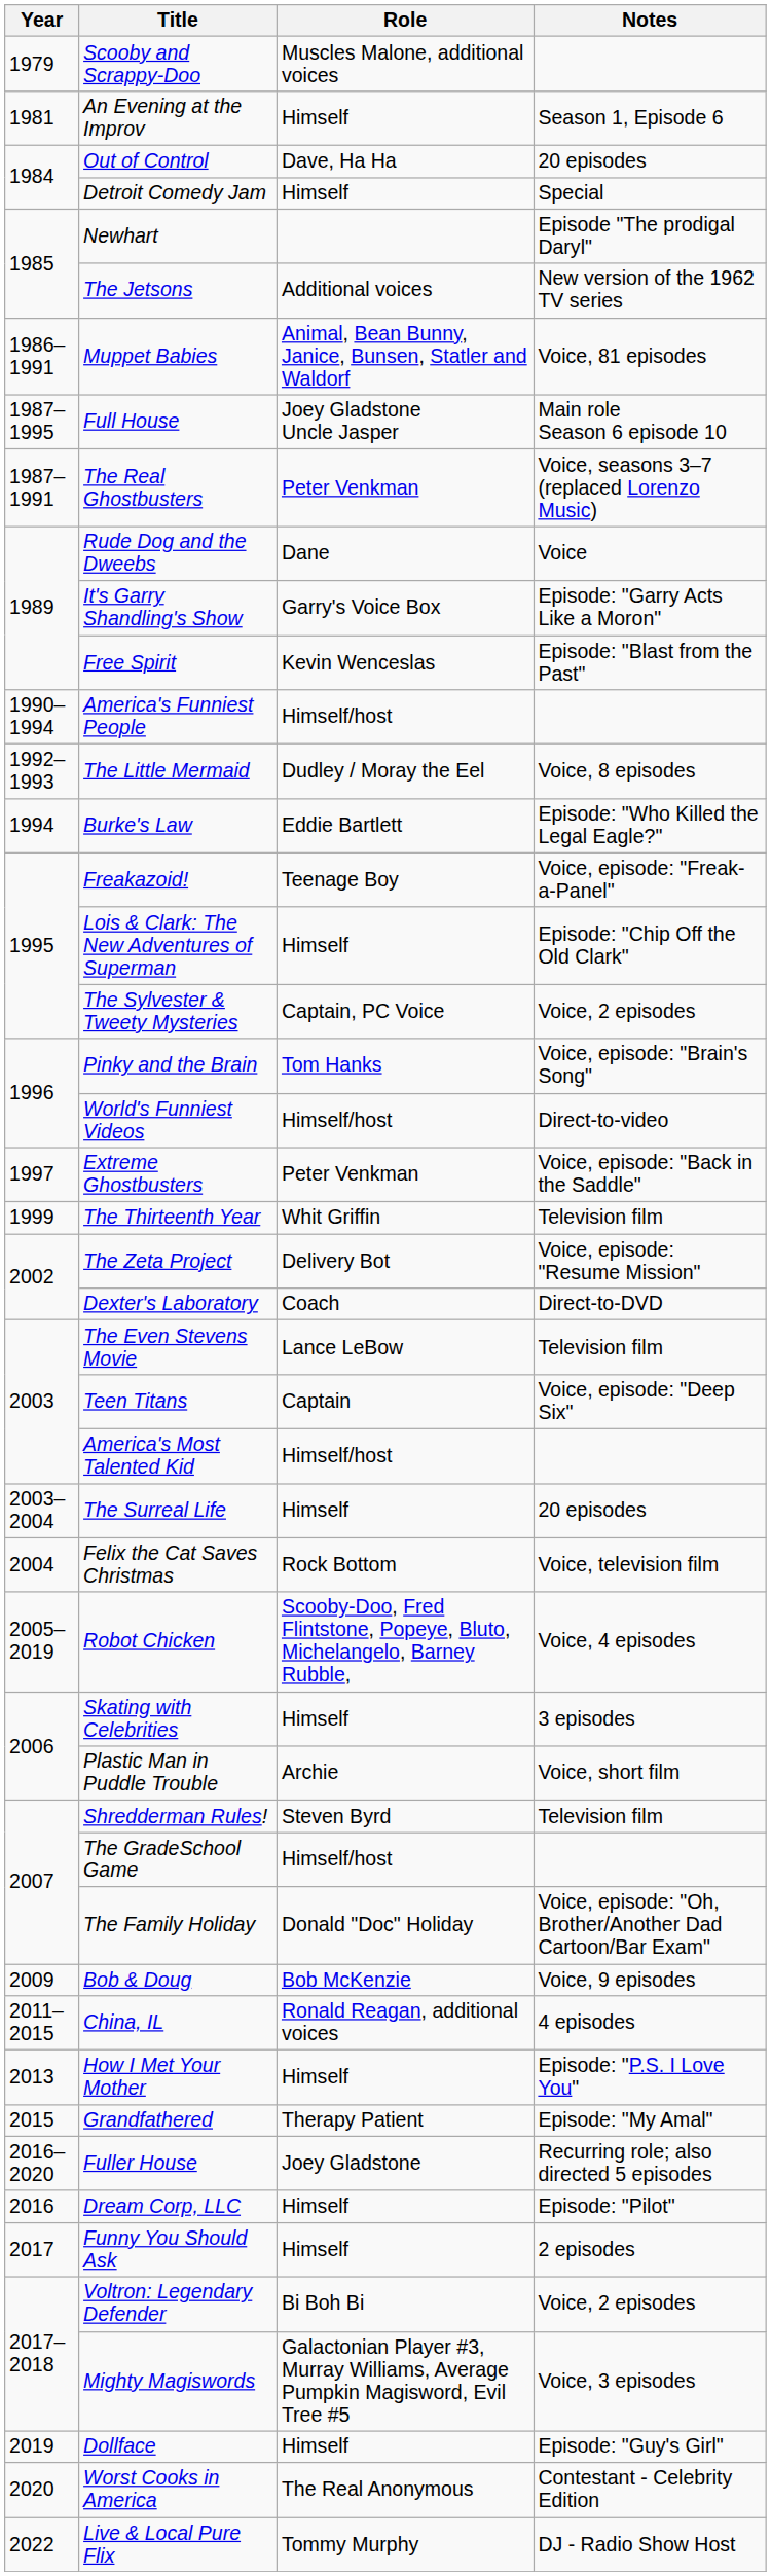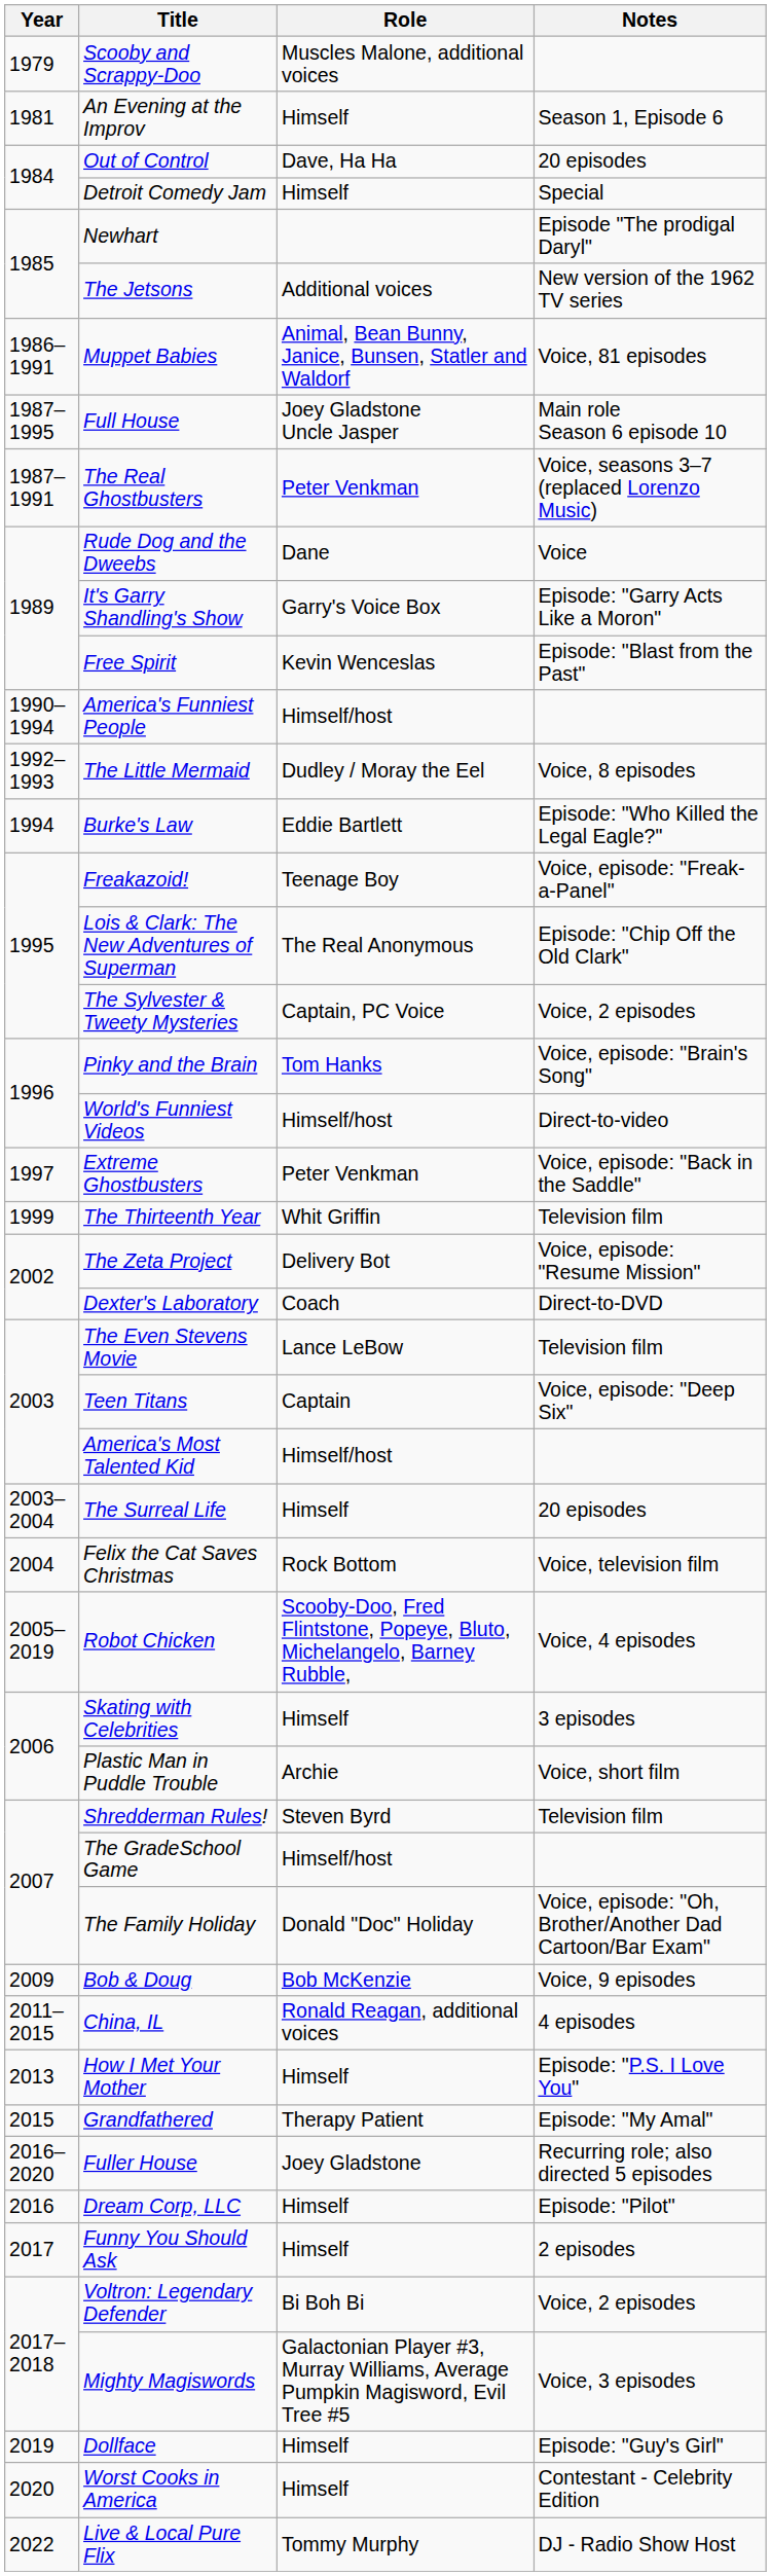 <table class="wikitable sortable">
 <tr>
 <th>Year</th>
 <th>Title</th>
 <th>Role</th>
 <th class="unsortable">Notes</th>
 </tr>
 <tr>
 <td>1979</td>
 <td><em><a href='#'>Scooby and Scrappy-Doo</a></em></td>
 <td>Muscles Malone, additional voices</td>
 <td></td>
 </tr>
 <tr>
 <td>1981</td>
 <td><em>An Evening at the Improv</em></td>
 <td>Himself</td>
 <td>Season 1, Episode 6</td>
 </tr>
 <tr>
 <td rowspan=2>1984</td>
 <td><em><a href='#'>Out of Control</a></em></td>
 <td>Dave, Ha Ha</td>
 <td>20 episodes</td>
 </tr>
 <tr>
 <td><em>Detroit Comedy Jam</em></td>
 <td>Himself</td>
 <td>Special</td>
 </tr>
 <tr>
 <td rowspan=2>1985</td>
 <td><em>Newhart</em></td>
 <td></td>
 <td>Episode "The prodigal Daryl"</td>
 </tr>
 <tr>
 <td><em><a href='#'>The Jetsons</a></em></td>
 <td>Additional voices</td>
 <td>New version of the 1962 TV series</td>
 </tr>
 <tr>
 <td>1986–1991</td>
 <td><em><a href='#'>Muppet Babies</a></em></td>
 <td><a href='#'>Animal</a>, <a href='#'>Bean Bunny</a>, <a href='#'>Janice</a>, <a href='#'>Bunsen</a>, <a href='#'>Statler and Waldorf</a></td>
 <td>Voice, 81 episodes</td>
 </tr>
 <tr>
 <td>1987–1995</td>
 <td><em><a href='#'>Full House</a></em></td>
 <td>Joey Gladstone<br>Uncle Jasper</td>
 <td>Main role<br>Season 6 episode 10</td>
 </tr>
 <tr>
 <td>1987–1991</td>
 <td><em><a href='#'>The Real Ghostbusters</a></em></td>
 <td><a href='#'>Peter Venkman</a></td>
 <td>Voice, seasons 3–7 (replaced <a href='#'>Lorenzo Music</a>)</td>
 </tr>
 <tr>
 <td rowspan=3>1989</td>
 <td><em><a href='#'>Rude Dog and the Dweebs</a></em></td>
 <td>Dane</td>
 <td>Voice</td>
 </tr>
 <tr>
 <td><em><a href='#'>It's Garry Shandling's Show</a></em></td>
 <td>Garry's Voice Box</td>
 <td>Episode: "Garry Acts Like a Moron"</td>
 </tr>
 <tr>
 <td><em><a href='#'>Free Spirit</a></em></td>
 <td>Kevin Wenceslas</td>
 <td>Episode: "Blast from the Past"</td>
 </tr>
 <tr>
 <td>1990–1994</td>
 <td><em><a href='#'>America's Funniest People</a></em></td>
 <td>Himself/host</td>
 <td></td>
 </tr>
 <tr>
 <td>1992–1993</td>
 <td><em><a href='#'>The Little Mermaid</a></em></td>
 <td>Dudley / Moray the Eel</td>
 <td>Voice, 8 episodes</td>
 </tr>
 <tr>
 <td>1994</td>
 <td><em><a href='#'>Burke's Law</a></em></td>
 <td>Eddie Bartlett</td>
 <td>Episode: "Who Killed the Legal Eagle?"</td>
 </tr>
 <tr>
 <td rowspan=3>1995</td>
 <td><em><a href='#'>Freakazoid!</a></em></td>
 <td>Teenage Boy</td>
 <td>Voice, episode: "Freak-a-Panel"</td>
 </tr>
 <tr>
 <td><em><a href='#'>Lois & Clark: The New Adventures of Superman</a></em></td>
-<td>Himself</td>
+<td>The Real Anonymous</td>
 <td>Episode: "Chip Off the Old Clark"</td>
 </tr>
 <tr>
 <td><em><a href='#'>The Sylvester & Tweety Mysteries</a></em></td>
 <td>Captain, PC Voice</td>
 <td>Voice, 2 episodes</td>
 </tr>
 <tr>
 <td rowspan=2>1996</td>
 <td><em><a href='#'>Pinky and the Brain</a></em></td>
 <td><a href='#'>Tom Hanks</a></td>
 <td>Voice, episode: "Brain's Song"</td>
 </tr>
 <tr>
 <td><em><a href='#'>World's Funniest Videos</a></em></td>
 <td>Himself/host</td>
 <td>Direct-to-video</td>
 </tr>
 <tr>
 <td>1997</td>
 <td><em><a href='#'>Extreme Ghostbusters</a></em></td>
 <td>Peter Venkman</td>
 <td>Voice, episode: "Back in the Saddle"</td>
 </tr>
 <tr>
 <td>1999</td>
 <td><em><a href='#'>The Thirteenth Year</a></em></td>
 <td>Whit Griffin</td>
 <td>Television film</td>
 </tr>
 <tr>
 <td rowspan=2>2002</td>
 <td><em><a href='#'>The Zeta Project</a></em></td>
 <td>Delivery Bot</td>
 <td>Voice, episode: "Resume Mission"</td>
 </tr>
 <tr>
 <td><em><a href='#'>Dexter's Laboratory</a></em></td>
 <td>Coach</td>
 <td>Direct-to-DVD</td>
 </tr>
 <tr>
 <td rowspan=3>2003</td>
 <td><em><a href='#'>The Even Stevens Movie</a></em></td>
 <td>Lance LeBow</td>
 <td>Television film</td>
 </tr>
 <tr>
 <td><em><a href='#'>Teen Titans</a></em></td>
 <td>Captain</td>
 <td>Voice, episode: "Deep Six"</td>
 </tr>
 <tr>
 <td><em><a href='#'>America's Most Talented Kid</a></em></td>
 <td>Himself/host</td>
 <td></td>
 </tr>
 <tr>
 <td>2003–2004</td>
 <td><em><a href='#'>The Surreal Life</a></em></td>
 <td>Himself</td>
 <td>20 episodes</td>
 </tr>
 <tr>
 <td>2004</td>
 <td><em>Felix the Cat Saves Christmas</em></td>
 <td>Rock Bottom</td>
 <td>Voice, television film</td>
 </tr>
 <tr>
 <td>2005–2019</td>
 <td><em><a href='#'>Robot Chicken</a></em></td>
 <td><a href='#'>Scooby-Doo</a>, <a href='#'>Fred Flintstone</a>, <a href='#'>Popeye</a>, <a href='#'>Bluto</a>, <a href='#'>Michelangelo</a>, <a href='#'>Barney Rubble</a>,</td>
 <td>Voice, 4 episodes</td>
 </tr>
 <tr>
 <td rowspan=2>2006</td>
 <td><em><a href='#'>Skating with Celebrities</a></em></td>
 <td>Himself</td>
 <td>3 episodes</td>
 </tr>
 <tr>
 <td><em>Plastic Man in Puddle Trouble</em></td>
 <td>Archie</td>
 <td>Voice, short film</td>
 </tr>
 <tr>
 <td rowspan=3>2007</td>
 <td><em><a href='#'>Shredderman Rules</a>!</em></td>
 <td>Steven Byrd</td>
 <td>Television film</td>
 </tr>
 <tr>
 <td><em>The GradeSchool Game</em></td>
 <td>Himself/host</td>
 <td></td>
 </tr>
 <tr>
 <td><em>The Family Holiday</em></td>
 <td>Donald "Doc" Holiday</td>
 <td>Voice, episode: "Oh, Brother/Another Dad Cartoon/Bar Exam"</td>
 </tr>
 <tr>
 <td>2009</td>
 <td><em><a href='#'>Bob & Doug</a></em></td>
 <td><a href='#'>Bob McKenzie</a></td>
 <td>Voice, 9 episodes</td>
 </tr>
 <tr>
 <td>2011–2015</td>
 <td><em><a href='#'>China, IL</a></em></td>
 <td><a href='#'>Ronald Reagan</a>, additional voices</td>
 <td>4 episodes</td>
 </tr>
 <tr>
 <td>2013</td>
 <td><em><a href='#'>How I Met Your Mother</a></em></td>
 <td>Himself</td>
 <td>Episode: "<a href='#'>P.S. I Love You</a>"</td>
 </tr>
 <tr>
 <td>2015</td>
 <td><em><a href='#'>Grandfathered</a></em></td>
 <td>Therapy Patient</td>
 <td>Episode: "My Amal"</td>
 </tr>
 <tr>
 <td>2016–2020</td>
 <td><em><a href='#'>Fuller House</a></em></td>
 <td>Joey Gladstone</td>
 <td>Recurring role; also directed 5 episodes</td>
 </tr>
 <tr>
 <td>2016</td>
 <td><em><a href='#'>Dream Corp, LLC</a></em></td>
 <td>Himself</td>
 <td>Episode: "Pilot"</td>
 </tr>
 <tr>
 <td>2017</td>
 <td><em><a href='#'>Funny You Should Ask</a></em></td>
 <td>Himself</td>
 <td>2 episodes</td>
 </tr>
 <tr>
 <td rowspan=2>2017–2018</td>
 <td><em><a href='#'>Voltron: Legendary Defender</a></em></td>
 <td>Bi Boh Bi</td>
 <td>Voice, 2 episodes</td>
 </tr>
 <tr>
 <td><em><a href='#'>Mighty Magiswords</a></em></td>
 <td>Galactonian Player #3, Murray Williams, Average Pumpkin Magisword, Evil Tree #5</td>
 <td>Voice, 3 episodes</td>
 </tr>
 <tr>
 <td>2019</td>
 <td><em><a href='#'>Dollface</a></em></td>
 <td>Himself</td>
 <td>Episode: "Guy's Girl"</td>
 </tr>
 <tr>
 <td>2020</td>
 <td><em><a href='#'>Worst Cooks in America</a></em></td>
-<td>The Real Anonymous</td>
+<td>Himself</td>
 <td>Contestant - Celebrity Edition</td>
 </tr>
 <tr>
 <td>2022</td>
 <td><em><a href='#'>Live & Local Pure Flix</a></em></td>
 <td>Tommy Murphy</td>
 <td>DJ - Radio Show Host</td>
 </tr>
 </table>
